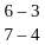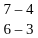 <table style="text-align:center">
 <tr>
 <th width=200></th>
 <th width=100></th>
 <th width=200></th>
 </tr>
 <tr>
 <td align=right><strong></strong></td>
-<td>6 – 3</td>
+<td>7 – 4</td>
 <td align=left></td>
 </tr>
 <tr>
 <td align=right><strong></strong></td>
-<td>7 – 4</td>
+<td>6 – 3</td>
 <td align=left></td>
 </tr>
 </table>
